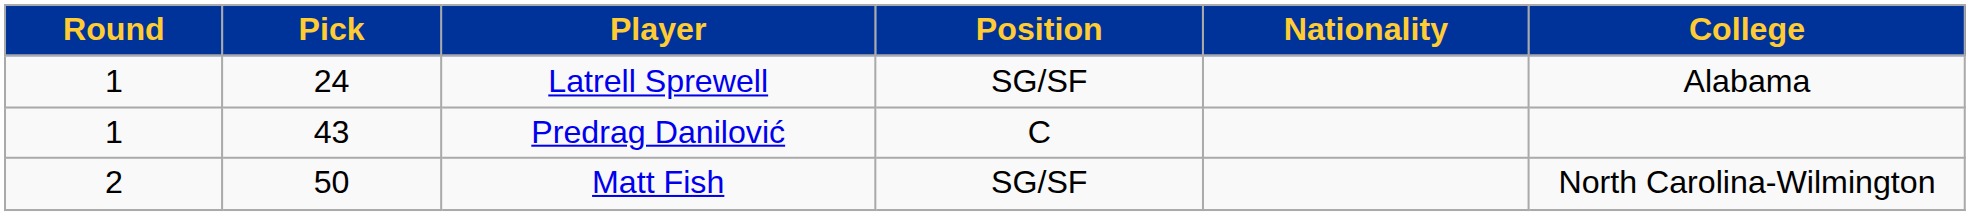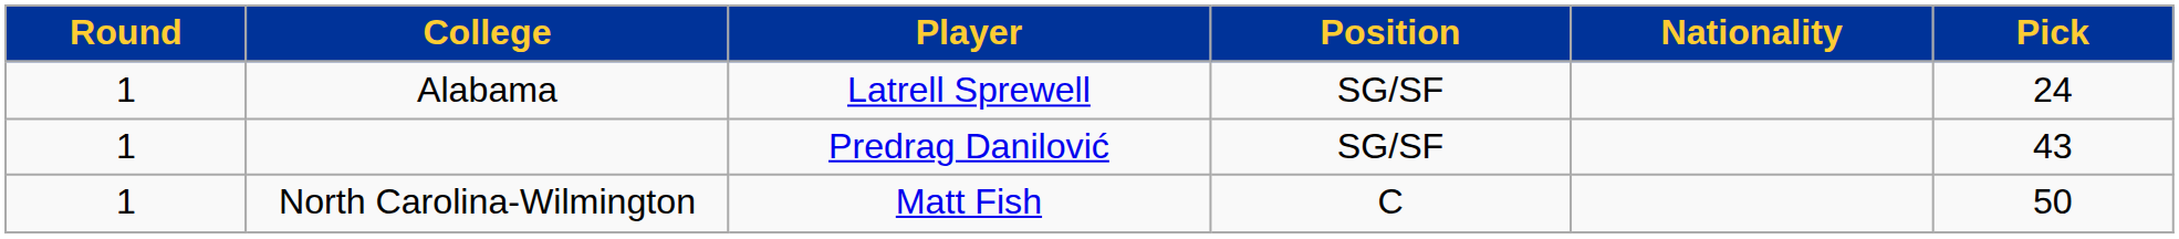 <table class="wikitable sortable sortable">
 <tr>
 <th style="background:#003399; color:#FFCC33" width="10%">Round</th>
-<th style="background:#003399; color:#FFCC33" width="10%">Pick</th>
+<th style="background:#003399; color:#FFCC33" width="20%">College</th>
 <th style="background:#003399; color:#FFCC33" width="20%">Player</th>
 <th style="background:#003399; color:#FFCC33" width="15%">Position</th>
 <th style="background:#003399; color:#FFCC33" width="15%">Nationality</th>
-<th style="background:#003399; color:#FFCC33" width="20%">College</th>
+<th style="background:#003399; color:#FFCC33" width="10%">Pick</th>
 </tr>
 <tr style="text-align: center">
 <td>1</td>
-<td>24</td>
+<td>Alabama</td>
 <td><a href='#'>Latrell Sprewell</a></td>
 <td>SG/SF</td>
 <td></td>
-<td>Alabama</td>
+<td>24</td>
 </tr>
 <tr style="text-align: center">
 <td>1</td>
+<td></td>
+<td><a href='#'>Predrag Danilović</a></td>
+<td>SG/SF</td>
+<td></td>
 <td>43</td>
-<td><a href='#'>Predrag Danilović</a></td>
+</tr>
+<tr style="text-align: center">
+<td>1</td>
+<td>North Carolina-Wilmington</td>
+<td><a href='#'>Matt Fish</a></td>
 <td>C</td>
 <td></td>
-<td></td>
-</tr>
-<tr style="text-align: center">
-<td>2</td>
 <td>50</td>
-<td><a href='#'>Matt Fish</a></td>
-<td>SG/SF</td>
-<td></td>
-<td>North Carolina-Wilmington</td>
 </tr>
 </table>
